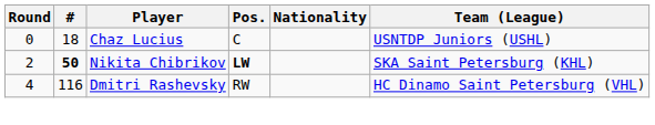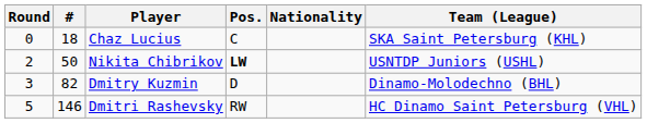 <table class="wikitable">
 <tr>
 <th>Round</th>
 <th>#</th>
 <th>Player</th>
 <th>Pos.</th>
 <th>Nationality</th>
 <th>Team (League)</th>
 </tr>
 <tr>
 <td style="text-align:center;">0</td>
 <td style="text-align:center;">18</td>
 <td><a href='#'>Chaz Lucius</a></td>
 <td>C</td>
 <td></td>
+<td><a href='#'>SKA Saint Petersburg</a> (<a href='#'>KHL</a>)</td>
+</tr>
+<tr>
+<td style="text-align:center;">2</td>
+<td style="text-align:center;">50</td>
+<td><a href='#'>Nikita Chibrikov</a></td>
+<td><strong>LW</strong></td>
+<td></td>
 <td><a href='#'>USNTDP Juniors</a> (<a href='#'>USHL</a>)</td>
 </tr>
 <tr>
-<td style="text-align:center;">2</td>
-<td style="text-align:center;"><strong>50</strong></td>
-<td><a href='#'>Nikita Chibrikov</a></td>
-<td><strong>LW</strong></td>
+<td style="text-align:center;">3</td>
+<td style="text-align:center;">82</td>
+<td><a href='#'>Dmitry Kuzmin</a></td>
+<td>D</td>
 <td></td>
-<td><a href='#'>SKA Saint Petersburg</a> (<a href='#'>KHL</a>)</td>
+<td><a href='#'>Dinamo-Molodechno</a> (<a href='#'>BHL</a>)</td>
 </tr>
 <tr>
-<td style="text-align:center;">4</td>
-<td style="text-align:center;">116</td>
+<td style="text-align:center;">5</td>
+<td style="text-align:center;">146</td>
 <td><a href='#'>Dmitri Rashevsky</a></td>
 <td>RW</td>
 <td></td>
 <td><a href='#'>HC Dinamo Saint Petersburg</a> (<a href='#'>VHL</a>)</td>
 </tr>
 </table>
